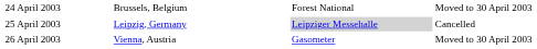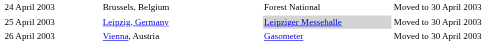 <table cellpadding="2" style="border: 0px solid darkgray; font-size:90%">
 <tr>
 <th width="150"></th>
 <th width="250"></th>
 <th width="200"></th>
 <th width="700"></th>
 </tr>
 <tr border="0">
 <td>24 April 2003</td>
 <td>Brussels, Belgium</td>
 <td>Forest National</td>
 <td>Moved to 30 April 2003</td>
 </tr>
 <tr>
 <td>25 April 2003</td>
 <td><a href='#'>Leipzig, Germany</a></td>
 <td style="background: lightgrey;"><a href='#'>Leipziger Messehalle</a></td>
-<td>Cancelled</td>
+<td>Moved to 30 April 2003</td>
 </tr>
 <tr>
 <td>26 April 2003</td>
 <td><a href='#'>Vienna</a>, Austria</td>
 <td><a href='#'>Gasometer</a></td>
 <td>Moved to 30 April 2003</td>
 </tr>
 <tr>
 </tr>
 </table>
